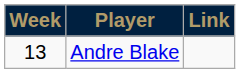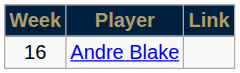 <table class=wikitable>
 <tr>
 <th style="background:#002040; color:#B19B69; text-align:center;">Week</th>
 <th style="background:#002040; color:#B19B69; text-align:center;">Player</th>
 <th style="background:#002040; color:#B19B69; text-align:center;">Link</th>
 </tr>
 <tr>
-<td align=center>13</td>
+<td align=center>16</td>
 <td> <a href='#'>Andre Blake</a></td>
 <td></td>
 </tr>
 </table>
